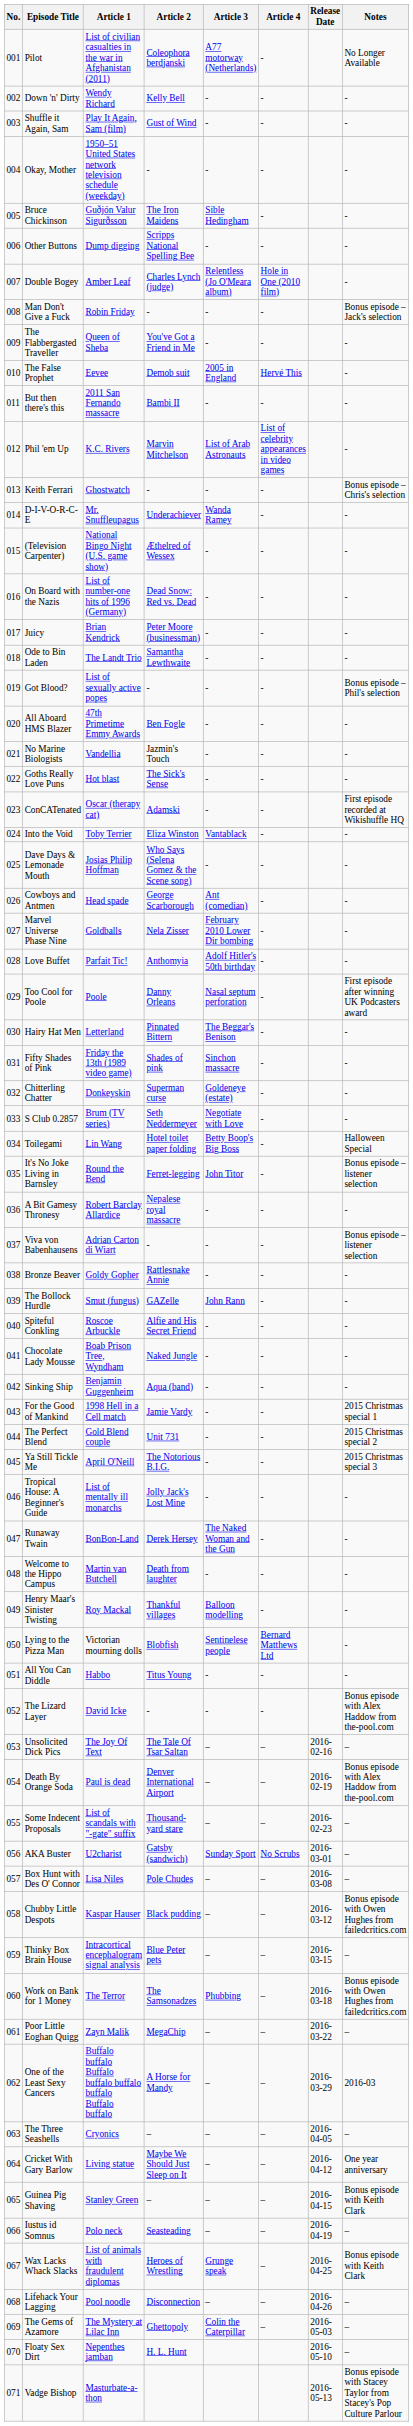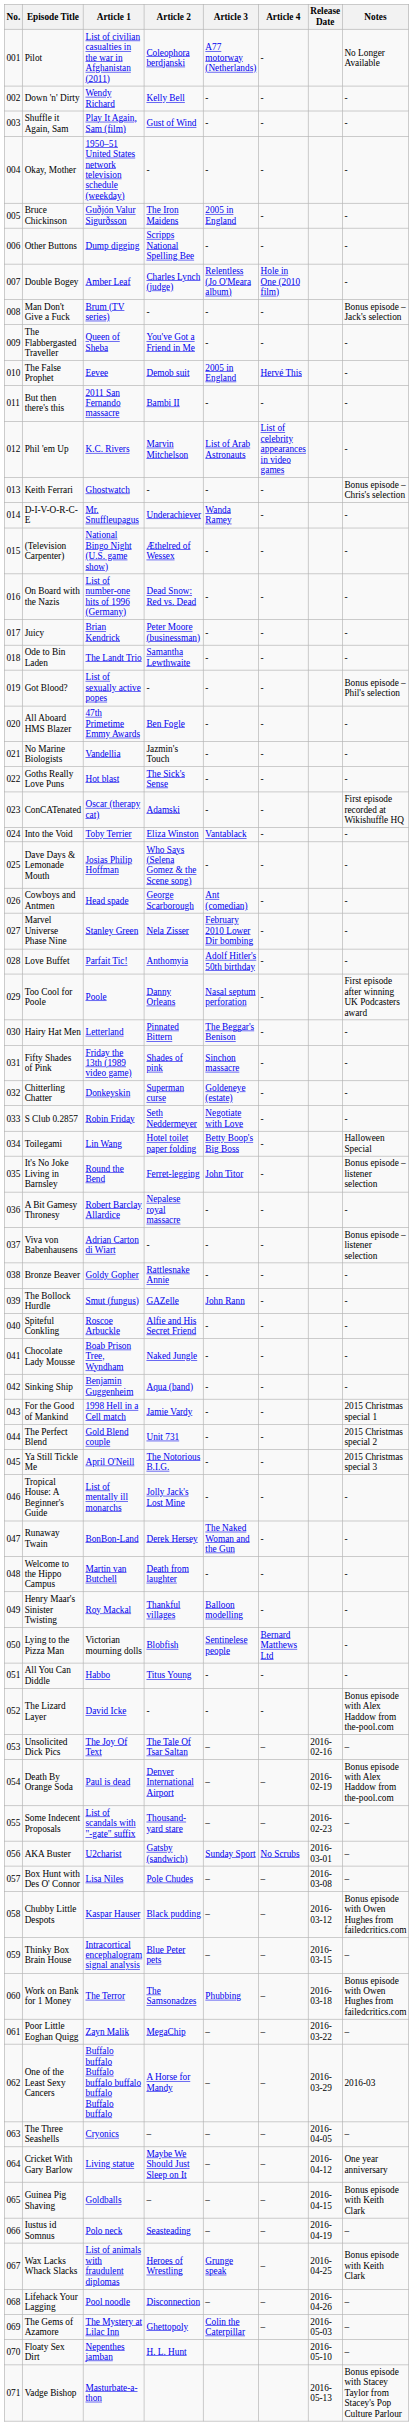 <table class = "wikitable">
 <tr>
 <th width = 2%>No.</th>
 <th width = 8%>Episode Title</th>
 <th width = 10%>Article 1</th>
 <th width = 10%>Article 2</th>
 <th width = 10%>Article 3</th>
 <th width = 10%>Article 4</th>
 <th width = 4%>Release Date</th>
 <th width = 8%>Notes</th>
 </tr>
 <tr>
 <td>001</td>
 <td>Pilot</td>
 <td><a href='#'>List of civilian casualties in the war in Afghanistan (2011)</a></td>
 <td><a href='#'>Coleophora berdjanski</a></td>
 <td><a href='#'>A77 motorway (Netherlands)</a></td>
 <td>-</td>
 <td></td>
 <td>No Longer Available</td>
 </tr>
 <tr>
 <td>002</td>
 <td>Down 'n' Dirty</td>
 <td><a href='#'>Wendy Richard</a></td>
 <td><a href='#'>Kelly Bell</a></td>
 <td>-</td>
 <td>-</td>
 <td></td>
 <td>-</td>
 </tr>
 <tr>
 <td>003</td>
 <td>Shuffle it Again, Sam</td>
 <td><a href='#'>Play It Again, Sam (film)</a></td>
 <td><a href='#'>Gust of Wind</a></td>
 <td>-</td>
 <td>-</td>
 <td></td>
 <td>-</td>
 </tr>
 <tr>
 <td>004</td>
 <td>Okay, Mother</td>
 <td><a href='#'>1950–51 United States network television schedule (weekday)</a></td>
 <td>-</td>
 <td>-</td>
 <td>-</td>
 <td></td>
 <td>-</td>
 </tr>
 <tr>
 <td>005</td>
 <td>Bruce Chickinson</td>
 <td><a href='#'>Guðjón Valur Sigurðsson</a></td>
 <td><a href='#'>The Iron Maidens</a></td>
-<td><a href='#'>Sible Hedingham</a></td>
+<td><a href='#'>2005 in England</a></td>
 <td>-</td>
 <td></td>
 <td>-</td>
 </tr>
 <tr>
 <td>006</td>
 <td>Other Buttons</td>
 <td><a href='#'>Dump digging</a></td>
 <td><a href='#'>Scripps National Spelling Bee</a></td>
 <td>-</td>
 <td>-</td>
 <td></td>
 <td>-</td>
 </tr>
 <tr>
 <td>007</td>
 <td>Double Bogey</td>
 <td><a href='#'>Amber Leaf</a></td>
 <td><a href='#'>Charles Lynch (judge)</a></td>
 <td><a href='#'>Relentless (Jo O'Meara album)</a></td>
 <td><a href='#'>Hole in One (2010 film)</a></td>
 <td></td>
 <td>-</td>
 </tr>
 <tr>
 <td>008</td>
 <td>Man Don't Give a Fuck</td>
-<td><a href='#'>Robin Friday</a></td>
+<td><a href='#'>Brum (TV series)</a></td>
 <td>-</td>
 <td>-</td>
 <td>-</td>
 <td></td>
 <td>Bonus episode – Jack's selection</td>
 </tr>
 <tr>
 <td>009</td>
 <td>The Flabbergasted Traveller</td>
 <td><a href='#'>Queen of Sheba</a></td>
 <td><a href='#'>You've Got a Friend in Me</a></td>
 <td>-</td>
 <td>-</td>
 <td></td>
 <td>-</td>
 </tr>
 <tr>
 <td>010</td>
 <td>The False Prophet</td>
 <td><a href='#'>Eevee</a></td>
 <td><a href='#'>Demob suit</a></td>
 <td><a href='#'>2005 in England</a></td>
 <td><a href='#'>Hervé This</a></td>
 <td></td>
 <td>-</td>
 </tr>
 <tr>
 <td>011</td>
 <td>But then there's this</td>
 <td><a href='#'>2011 San Fernando massacre</a></td>
 <td><a href='#'>Bambi II</a></td>
 <td>-</td>
 <td>-</td>
 <td></td>
 <td>-</td>
 </tr>
 <tr>
 <td>012</td>
 <td>Phil 'em Up</td>
 <td><a href='#'>K.C. Rivers</a></td>
 <td><a href='#'>Marvin Mitchelson</a></td>
 <td><a href='#'>List of Arab Astronauts</a></td>
 <td><a href='#'>List of celebrity appearances in video games</a></td>
 <td></td>
 <td>-</td>
 </tr>
 <tr>
 <td>013</td>
 <td>Keith Ferrari</td>
 <td><a href='#'>Ghostwatch</a></td>
 <td>-</td>
 <td>-</td>
 <td>-</td>
 <td></td>
 <td>Bonus episode – Chris's selection</td>
 </tr>
 <tr>
 <td>014</td>
 <td>D-I-V-O-R-C-E</td>
 <td><a href='#'>Mr. Snuffleupagus</a></td>
 <td><a href='#'>Underachiever</a></td>
 <td><a href='#'>Wanda Ramey</a></td>
 <td>-</td>
 <td></td>
 <td>-</td>
 </tr>
 <tr>
 <td>015</td>
 <td>(Television Carpenter)</td>
 <td><a href='#'>National Bingo Night (U.S. game show)</a></td>
 <td><a href='#'>Æthelred of Wessex</a></td>
 <td>-</td>
 <td>-</td>
 <td></td>
 <td>-</td>
 </tr>
 <tr>
 <td>016</td>
 <td>On Board with the Nazis</td>
 <td><a href='#'>List of number-one hits of 1996 (Germany)</a></td>
 <td><a href='#'>Dead Snow: Red vs. Dead</a></td>
 <td>-</td>
 <td>-</td>
 <td></td>
 <td>-</td>
 </tr>
 <tr>
 <td>017</td>
 <td>Juicy</td>
 <td><a href='#'>Brian Kendrick</a></td>
 <td><a href='#'>Peter Moore (businessman)</a></td>
 <td>-</td>
 <td>-</td>
 <td></td>
 <td>-</td>
 </tr>
 <tr>
 <td>018</td>
 <td>Ode to Bin Laden</td>
 <td><a href='#'>The Landt Trio</a></td>
 <td><a href='#'>Samantha Lewthwaite</a></td>
 <td>-</td>
 <td>-</td>
 <td></td>
 <td>-</td>
 </tr>
 <tr>
 <td>019</td>
 <td>Got Blood?</td>
 <td><a href='#'>List of sexually active popes</a></td>
 <td>-</td>
 <td>-</td>
 <td>-</td>
 <td></td>
 <td>Bonus episode – Phil's selection</td>
 </tr>
 <tr>
 <td>020</td>
 <td>All Aboard HMS Blazer</td>
 <td><a href='#'>47th Primetime Emmy Awards</a></td>
 <td><a href='#'>Ben Fogle</a></td>
 <td>-</td>
 <td>-</td>
 <td></td>
 <td>-</td>
 </tr>
 <tr>
 <td>021</td>
 <td>No Marine Biologists</td>
 <td><a href='#'>Vandellia</a></td>
 <td>Jazmin's Touch</td>
 <td>-</td>
 <td>-</td>
 <td></td>
 <td>-</td>
 </tr>
 <tr>
 <td>022</td>
 <td>Goths Really Love Puns</td>
 <td><a href='#'>Hot blast</a></td>
 <td><a href='#'>The Sick's Sense</a></td>
 <td>-</td>
 <td>-</td>
 <td></td>
 <td>-</td>
 </tr>
 <tr>
 <td>023</td>
 <td>ConCATenated</td>
 <td><a href='#'>Oscar (therapy cat)</a></td>
 <td><a href='#'>Adamski</a></td>
 <td>-</td>
 <td>-</td>
 <td></td>
 <td>First episode recorded at Wikishuffle HQ</td>
 </tr>
 <tr>
 <td>024</td>
 <td>Into the Void</td>
 <td><a href='#'>Toby Terrier</a></td>
 <td><a href='#'>Eliza Winston</a></td>
 <td><a href='#'>Vantablack</a></td>
 <td>-</td>
 <td></td>
 <td>-</td>
 </tr>
 <tr>
 <td>025</td>
 <td>Dave Days & Lemonade Mouth</td>
 <td><a href='#'>Josias Philip Hoffman</a></td>
 <td><a href='#'>Who Says (Selena Gomez & the Scene song)</a></td>
 <td>-</td>
 <td>-</td>
 <td></td>
 <td>-</td>
 </tr>
 <tr>
 <td>026</td>
 <td>Cowboys and Antmen</td>
 <td><a href='#'>Head spade</a></td>
 <td><a href='#'>George Scarborough</a></td>
 <td><a href='#'>Ant (comedian)</a></td>
 <td>-</td>
 <td></td>
 <td>-</td>
 </tr>
 <tr>
 <td>027</td>
 <td>Marvel Universe Phase Nine</td>
-<td><a href='#'>Goldballs</a></td>
+<td><a href='#'>Stanley Green</a></td>
 <td><a href='#'>Nela Zisser</a></td>
 <td><a href='#'>February 2010 Lower Dir bombing</a></td>
 <td>-</td>
 <td></td>
 <td>-</td>
 </tr>
 <tr>
 <td>028</td>
 <td>Love Buffet</td>
 <td><a href='#'>Parfait Tic!</a></td>
 <td><a href='#'>Anthomyia</a></td>
 <td><a href='#'>Adolf Hitler's 50th birthday</a></td>
 <td>-</td>
 <td></td>
 <td>-</td>
 </tr>
 <tr>
 <td>029</td>
 <td>Too Cool for Poole</td>
 <td><a href='#'>Poole</a></td>
 <td><a href='#'>Danny Orleans</a></td>
 <td><a href='#'>Nasal septum perforation</a></td>
 <td>-</td>
 <td></td>
 <td>First episode after winning UK Podcasters award</td>
 </tr>
 <tr>
 <td>030</td>
 <td>Hairy Hat Men</td>
 <td><a href='#'>Letterland</a></td>
 <td><a href='#'>Pinnated Bittern</a></td>
 <td><a href='#'>The Beggar's Benison</a></td>
 <td>-</td>
 <td></td>
 <td>-</td>
 </tr>
 <tr>
 <td>031</td>
 <td>Fifty Shades of Pink</td>
 <td><a href='#'>Friday the 13th (1989 video game)</a></td>
 <td><a href='#'>Shades of pink</a></td>
 <td><a href='#'>Sinchon massacre</a></td>
 <td>-</td>
 <td></td>
 <td>-</td>
 </tr>
 <tr>
 <td>032</td>
 <td>Chitterling Chatter</td>
 <td><a href='#'>Donkeyskin</a></td>
 <td><a href='#'>Superman curse</a></td>
 <td><a href='#'>Goldeneye (estate)</a></td>
 <td>-</td>
 <td></td>
 <td>-</td>
 </tr>
 <tr>
 <td>033</td>
 <td>S Club 0.2857</td>
-<td><a href='#'>Brum (TV series)</a></td>
+<td><a href='#'>Robin Friday</a></td>
 <td><a href='#'>Seth Neddermeyer</a></td>
 <td><a href='#'>Negotiate with Love</a></td>
 <td>-</td>
 <td></td>
 <td>-</td>
 </tr>
 <tr>
 <td>034</td>
 <td>Toilegami</td>
 <td><a href='#'>Lin Wang</a></td>
 <td><a href='#'>Hotel toilet paper folding</a></td>
 <td><a href='#'>Betty Boop's Big Boss</a></td>
 <td>-</td>
 <td></td>
 <td>Halloween Special</td>
 </tr>
 <tr>
 <td>035</td>
 <td>It's No Joke Living in Barnsley</td>
 <td><a href='#'>Round the Bend</a></td>
 <td><a href='#'>Ferret-legging</a></td>
 <td><a href='#'>John Titor</a></td>
 <td>-</td>
 <td></td>
 <td>Bonus episode – listener selection</td>
 </tr>
 <tr>
 <td>036</td>
 <td>A Bit Gamesy Thronesy</td>
 <td><a href='#'>Robert Barclay Allardice</a></td>
 <td><a href='#'>Nepalese royal massacre</a></td>
 <td>-</td>
 <td>-</td>
 <td></td>
 <td>-</td>
 </tr>
 <tr>
 <td>037</td>
 <td>Viva von Babenhausens</td>
 <td><a href='#'>Adrian Carton di Wiart</a></td>
 <td>-</td>
 <td>-</td>
 <td>-</td>
 <td></td>
 <td>Bonus episode – listener selection</td>
 </tr>
 <tr>
 <td>038</td>
 <td>Bronze Beaver</td>
 <td><a href='#'>Goldy Gopher</a></td>
 <td><a href='#'>Rattlesnake Annie</a></td>
 <td>-</td>
 <td>-</td>
 <td></td>
 <td>-</td>
 </tr>
 <tr>
 <td>039</td>
 <td>The Bollock Hurdle</td>
 <td><a href='#'>Smut (fungus)</a></td>
 <td><a href='#'>GAZelle</a></td>
 <td><a href='#'>John Rann</a></td>
 <td>-</td>
 <td></td>
 <td>-</td>
 </tr>
 <tr>
 <td>040</td>
 <td>Spiteful Conkling</td>
 <td><a href='#'>Roscoe Arbuckle</a></td>
 <td><a href='#'>Alfie and His Secret Friend</a></td>
 <td>-</td>
 <td>-</td>
 <td></td>
 <td>-</td>
 </tr>
 <tr>
 <td>041</td>
 <td>Chocolate Lady Mousse</td>
 <td><a href='#'>Boab Prison Tree, Wyndham</a></td>
 <td><a href='#'>Naked Jungle</a></td>
 <td>-</td>
 <td>-</td>
 <td></td>
 <td>-</td>
 </tr>
 <tr>
 <td>042</td>
 <td>Sinking Ship</td>
 <td><a href='#'>Benjamin Guggenheim</a></td>
 <td><a href='#'>Aqua (band)</a></td>
 <td>-</td>
 <td>-</td>
 <td></td>
 <td>-</td>
 </tr>
 <tr>
 <td>043</td>
 <td>For the Good of Mankind</td>
 <td><a href='#'>1998 Hell in a Cell match</a></td>
 <td><a href='#'>Jamie Vardy</a></td>
 <td>-</td>
 <td>-</td>
 <td></td>
 <td>2015 Christmas special 1</td>
 </tr>
 <tr>
 <td>044</td>
 <td>The Perfect Blend</td>
 <td><a href='#'>Gold Blend couple</a></td>
 <td><a href='#'>Unit 731</a></td>
 <td>-</td>
 <td>-</td>
 <td></td>
 <td>2015 Christmas special 2</td>
 </tr>
 <tr>
 <td>045</td>
 <td>Ya Still Tickle Me</td>
 <td><a href='#'>April O'Neill</a></td>
 <td><a href='#'>The Notorious B.I.G.</a></td>
 <td>-</td>
 <td>-</td>
 <td></td>
 <td>2015 Christmas special 3</td>
 </tr>
 <tr>
 <td>046</td>
 <td>Tropical House: A Beginner's Guide</td>
 <td><a href='#'>List of mentally ill monarchs</a></td>
 <td><a href='#'>Jolly Jack's Lost Mine</a></td>
 <td>-</td>
 <td>-</td>
 <td></td>
 <td>-</td>
 </tr>
 <tr>
 <td>047</td>
 <td>Runaway Twain</td>
 <td><a href='#'>BonBon-Land</a></td>
 <td><a href='#'>Derek Hersey</a></td>
 <td><a href='#'>The Naked Woman and the Gun</a></td>
 <td>-</td>
 <td></td>
 <td>-</td>
 </tr>
 <tr>
 <td>048</td>
 <td>Welcome to the Hippo Campus</td>
 <td><a href='#'>Martin van Butchell</a></td>
 <td><a href='#'>Death from laughter</a></td>
 <td>-</td>
 <td>-</td>
 <td></td>
 <td>-</td>
 </tr>
 <tr>
 <td>049</td>
 <td>Henry Maar's Sinister Twisting</td>
 <td><a href='#'>Roy Mackal</a></td>
 <td><a href='#'>Thankful villages</a></td>
 <td><a href='#'>Balloon modelling</a></td>
 <td>-</td>
 <td></td>
 <td>-</td>
 </tr>
 <tr>
 <td>050</td>
 <td>Lying to the Pizza Man</td>
 <td>Victorian mourning dolls</td>
 <td><a href='#'>Blobfish</a></td>
 <td><a href='#'>Sentinelese people</a></td>
 <td><a href='#'>Bernard Matthews Ltd</a></td>
 <td></td>
 <td>-</td>
 </tr>
 <tr>
 <td>051</td>
 <td>All You Can Diddle</td>
 <td><a href='#'>Habbo</a></td>
 <td><a href='#'>Titus Young</a></td>
 <td>-</td>
 <td>-</td>
 <td></td>
 <td>-</td>
 </tr>
 <tr>
 <td>052</td>
 <td>The Lizard Layer</td>
 <td><a href='#'>David Icke</a></td>
 <td>-</td>
 <td>-</td>
 <td>-</td>
 <td></td>
 <td>Bonus episode with Alex Haddow from the-pool.com</td>
 </tr>
 <tr>
 <td>053</td>
 <td>Unsolicited Dick Pics</td>
 <td><a href='#'>The Joy Of Text</a></td>
 <td><a href='#'>The Tale Of Tsar Saltan</a></td>
 <td>–</td>
 <td>–</td>
 <td>2016-02-16</td>
 <td>–</td>
 </tr>
 <tr>
 <td>054</td>
 <td>Death By Orange Soda</td>
 <td><a href='#'>Paul is dead</a></td>
 <td><a href='#'>Denver International Airport</a></td>
 <td>–</td>
 <td>–</td>
 <td>2016-02-19</td>
 <td>Bonus episode with Alex Haddow from the-pool.com</td>
 </tr>
 <tr>
 <td>055</td>
 <td>Some Indecent Proposals</td>
 <td><a href='#'>List of scandals with "-gate" suffix</a></td>
 <td><a href='#'>Thousand-yard stare</a></td>
 <td>–</td>
 <td>–</td>
 <td>2016-02-23</td>
 <td>–</td>
 </tr>
 <tr>
 <td>056</td>
 <td>AKA Buster</td>
 <td><a href='#'>U2charist</a></td>
 <td><a href='#'>Gatsby (sandwich)</a></td>
 <td><a href='#'>Sunday Sport</a></td>
 <td><a href='#'>No Scrubs</a></td>
 <td>2016-03-01</td>
 <td>–</td>
 </tr>
 <tr>
 <td>057</td>
 <td>Box Hunt with Des O' Connor</td>
 <td><a href='#'>Lisa Niles</a></td>
 <td><a href='#'>Pole Chudes</a></td>
 <td>–</td>
 <td>–</td>
 <td>2016-03-08</td>
 <td>–</td>
 </tr>
 <tr>
 <td>058</td>
 <td>Chubby Little Despots</td>
 <td><a href='#'>Kaspar Hauser</a></td>
 <td><a href='#'>Black pudding</a></td>
 <td>–</td>
 <td>–</td>
 <td>2016-03-12</td>
 <td>Bonus episode with Owen Hughes from failedcritics.com</td>
 </tr>
 <tr>
 <td>059</td>
 <td>Thinky Box Brain House</td>
 <td><a href='#'>Intracortical encephalogram signal analysis</a></td>
 <td><a href='#'>Blue Peter pets</a></td>
 <td>–</td>
 <td>–</td>
 <td>2016-03-15</td>
 <td>–</td>
 </tr>
 <tr>
 <td>060</td>
 <td>Work on Bank for 1 Money</td>
 <td><a href='#'>The Terror</a></td>
 <td><a href='#'>The Samsonadzes</a></td>
 <td><a href='#'>Phubbing</a></td>
 <td>–</td>
 <td>2016-03-18</td>
 <td>Bonus episode with Owen Hughes from failedcritics.com</td>
 </tr>
 <tr>
 <td>061</td>
 <td>Poor Little Eoghan Quigg</td>
 <td><a href='#'>Zayn Malik</a></td>
 <td><a href='#'>MegaChip</a></td>
 <td>–</td>
 <td>–</td>
 <td>2016-03-22</td>
 <td>–</td>
 </tr>
 <tr>
 <td>062</td>
 <td>One of the Least Sexy Cancers</td>
 <td><a href='#'>Buffalo buffalo Buffalo buffalo buffalo buffalo Buffalo buffalo</a></td>
 <td><a href='#'>A Horse for Mandy</a></td>
 <td>–</td>
 <td>–</td>
 <td>2016-03-29</td>
 <td>2016-03</td>
 </tr>
 <tr>
 <td>063</td>
 <td>The Three Seashells</td>
 <td><a href='#'>Cryonics</a></td>
 <td>–</td>
 <td>–</td>
 <td>–</td>
 <td>2016-04-05</td>
 <td>–</td>
 </tr>
 <tr>
 <td>064</td>
 <td>Cricket With Gary Barlow</td>
 <td><a href='#'>Living statue</a></td>
 <td><a href='#'>Maybe We Should Just Sleep on It</a></td>
 <td>–</td>
 <td>–</td>
 <td>2016-04-12</td>
 <td>One year anniversary</td>
 </tr>
 <tr>
 <td>065</td>
 <td>Guinea Pig Shaving</td>
-<td><a href='#'>Stanley Green</a></td>
+<td><a href='#'>Goldballs</a></td>
 <td>–</td>
 <td>–</td>
 <td>–</td>
 <td>2016-04-15</td>
 <td>Bonus episode with Keith Clark</td>
 </tr>
 <tr>
 <td>066</td>
 <td>Iustus id Somnus</td>
 <td><a href='#'>Polo neck</a></td>
 <td><a href='#'>Seasteading</a></td>
 <td>–</td>
 <td>–</td>
 <td>2016-04-19</td>
 <td>–</td>
 </tr>
 <tr>
 <td>067</td>
 <td>Wax Lacks Whack Slacks</td>
 <td><a href='#'>List of animals with fraudulent diplomas</a></td>
 <td><a href='#'>Heroes of Wrestling</a></td>
 <td><a href='#'>Grunge speak</a></td>
 <td>–</td>
 <td>2016-04-25</td>
 <td>Bonus episode with Keith Clark</td>
 </tr>
 <tr>
 <td>068</td>
 <td>Lifehack Your Lagging</td>
 <td><a href='#'>Pool noodle</a></td>
 <td><a href='#'>Disconnection</a></td>
 <td>–</td>
 <td>–</td>
 <td>2016-04-26</td>
 <td>–</td>
 </tr>
 <tr>
 <td>069</td>
 <td>The Gems of Azamore</td>
 <td><a href='#'>The Mystery at Lilac Inn</a></td>
 <td><a href='#'>Ghettopoly</a></td>
 <td><a href='#'>Colin the Caterpillar</a></td>
 <td>–</td>
 <td>2016-05-03</td>
 <td>–</td>
 </tr>
 <tr>
 <td>070</td>
 <td>Floaty Sex Dirt</td>
 <td><a href='#'>Nepenthes jamban</a></td>
 <td><a href='#'>H. L. Hunt</a></td>
 <td></td>
 <td></td>
 <td>2016-05-10</td>
 <td>–</td>
 </tr>
 <tr>
 <td>071</td>
 <td>Vadge Bishop</td>
 <td><a href='#'>Masturbate-a-thon</a></td>
 <td></td>
 <td></td>
 <td></td>
 <td>2016-05-13</td>
 <td>Bonus episode with Stacey Taylor from Stacey's Pop Culture Parlour</td>
 </tr>
 </table>
